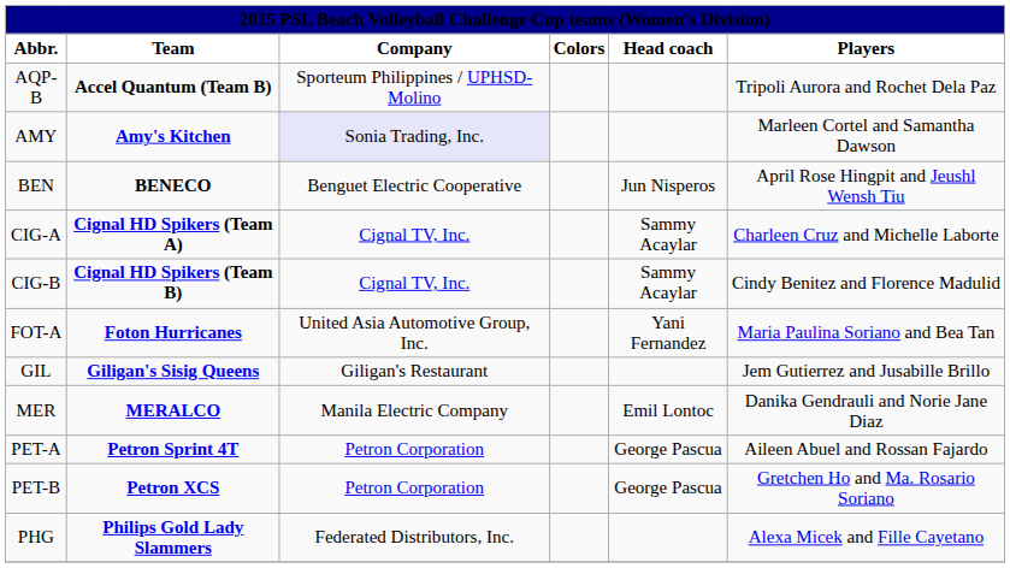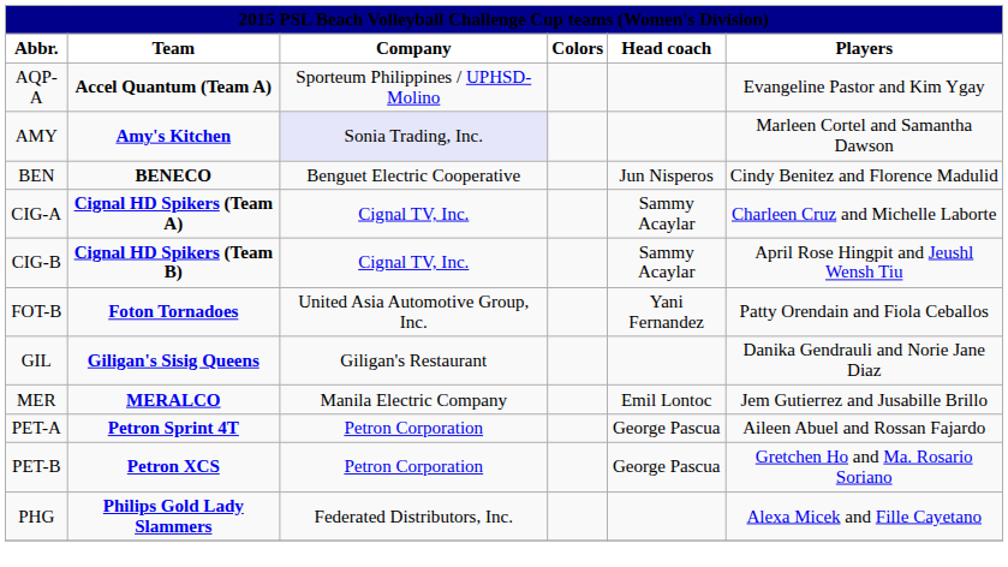 <table class="wikitable" style="width:100%; text-align:left">
 <tr>
 <th style=background:#00008B colspan=6><span>2015 PSL Beach Volleyball Challenge Cup teams (Women's Division)</span></th>
 </tr>
 <tr>
 <th style="background:white">Abbr.</th>
 <th style="background:white">Team</th>
 <th style="background:white">Company</th>
 <th style="background:white">Colors</th>
 <th style="background:white">Head coach</th>
 <th style="background:white">Players</th>
 </tr>
 <tr>
-<td align=center>AQP-B</td>
-<td align=center><strong>Accel Quantum (Team B)</strong></td>
+<td align=center>AQP-A</td>
+<td align=center><strong>Accel Quantum (Team A)</strong></td>
 <td align=center>Sporteum Philippines / <a href='#'>UPHSD-Molino</a></td>
 <td align=center>  </td>
 <td align=center></td>
-<td align=center>Tripoli Aurora and Rochet Dela Paz</td>
+<td align=center>Evangeline Pastor and Kim Ygay</td>
 </tr>
 <tr>
 <td align=center>AMY</td>
 <td align=center><strong><a href='#'>Amy's Kitchen</a></strong></td>
 <td align=center style="background: lavender;">Sonia Trading, Inc.</td>
 <td align=center> </td>
 <td align=center></td>
 <td align=center>Marleen Cortel and Samantha Dawson</td>
 </tr>
 <tr>
 <td align=center>BEN</td>
 <td align=center><strong>BENECO</strong></td>
 <td align=center>Benguet Electric Cooperative</td>
 <td align=center>  </td>
 <td align=center>Jun Nisperos</td>
-<td align=center>April Rose Hingpit and <a href='#'>Jeushl Wensh Tiu</a></td>
+<td align=center>Cindy Benitez and Florence Madulid</td>
 </tr>
 <tr>
 <td align=center>CIG-A</td>
 <td align=center><strong><a href='#'>Cignal HD Spikers</a> (Team A)</strong></td>
 <td align=center><a href='#'>Cignal TV, Inc.</a></td>
 <td align=center> </td>
 <td align=center>Sammy Acaylar</td>
 <td align=center><a href='#'>Charleen Cruz</a> and Michelle Laborte</td>
 </tr>
 <tr>
 <td align=center>CIG-B</td>
 <td align=center><strong><a href='#'>Cignal HD Spikers</a> (Team B)</strong></td>
 <td align=center><a href='#'>Cignal TV, Inc.</a></td>
 <td align=center> </td>
 <td align=center>Sammy Acaylar</td>
-<td align=center>Cindy Benitez and Florence Madulid</td>
+<td align=center>April Rose Hingpit and <a href='#'>Jeushl Wensh Tiu</a></td>
 </tr>
 <tr>
-<td align=center>FOT-A</td>
-<td align=center><strong><a href='#'>Foton Hurricanes</a></strong></td>
+<td align=center>FOT-B</td>
+<td align=center><strong><a href='#'>Foton Tornadoes</a></strong></td>
 <td align=center>United Asia Automotive Group, Inc.</td>
 <td align=center>  </td>
 <td align=center>Yani Fernandez</td>
-<td align=center><a href='#'>Maria Paulina Soriano</a> and Bea Tan</td>
+<td align=center>Patty Orendain and Fiola Ceballos</td>
 </tr>
 <tr>
 <td align=center>GIL</td>
 <td align=center><strong><a href='#'>Giligan's Sisig Queens</a></strong></td>
 <td align=center>Giligan's Restaurant</td>
 <td align=center>  </td>
 <td align=center></td>
-<td align=center>Jem Gutierrez and Jusabille Brillo</td>
+<td align=center>Danika Gendrauli and Norie Jane Diaz</td>
 </tr>
 <tr>
 <td align=center>MER</td>
 <td align=center><strong><a href='#'>MERALCO</a></strong></td>
 <td align=center>Manila Electric Company</td>
 <td align=center>  </td>
 <td align=center>Emil Lontoc</td>
-<td align=center>Danika Gendrauli and Norie Jane Diaz</td>
+<td align=center>Jem Gutierrez and Jusabille Brillo</td>
 </tr>
 <tr>
 <td align=center>PET-A</td>
 <td align=center><strong><a href='#'>Petron Sprint 4T</a></strong></td>
 <td align=center><a href='#'>Petron Corporation</a></td>
 <td align=center>  </td>
 <td align=center>George Pascua</td>
 <td align=center>Aileen Abuel and Rossan Fajardo</td>
 </tr>
 <tr>
 <td align=center>PET-B</td>
 <td align=center><strong><a href='#'>Petron XCS</a></strong></td>
 <td align=center><a href='#'>Petron Corporation</a></td>
 <td align=center>  </td>
 <td align=center>George Pascua</td>
 <td align=center><a href='#'>Gretchen Ho</a> and <a href='#'>Ma. Rosario Soriano</a></td>
 </tr>
 <tr>
 <td align=center>PHG</td>
 <td align=center><strong><a href='#'>Philips Gold Lady Slammers</a></strong></td>
 <td align=center>Federated Distributors, Inc.</td>
 <td align=center>  </td>
 <td align=center></td>
 <td align=center><a href='#'>Alexa Micek</a> and <a href='#'>Fille Cayetano</a></td>
 </tr>
 <tr>
 </tr>
 </table>
